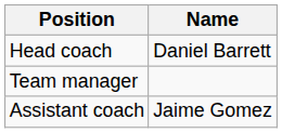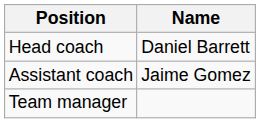 <table class="wikitable">
 <tr>
 <th>Position</th>
 <th>Name</th>
 </tr>
 <tr>
 <td>Head coach</td>
 <td>Daniel Barrett</td>
 </tr>
 <tr>
+<td>Assistant coach</td>
+<td>Jaime Gomez</td>
+</tr>
+<tr>
 <td>Team manager</td>
 <td></td>
 </tr>
-<tr>
-<td>Assistant coach</td>
-<td>Jaime Gomez</td>
-</tr>
 </table>
